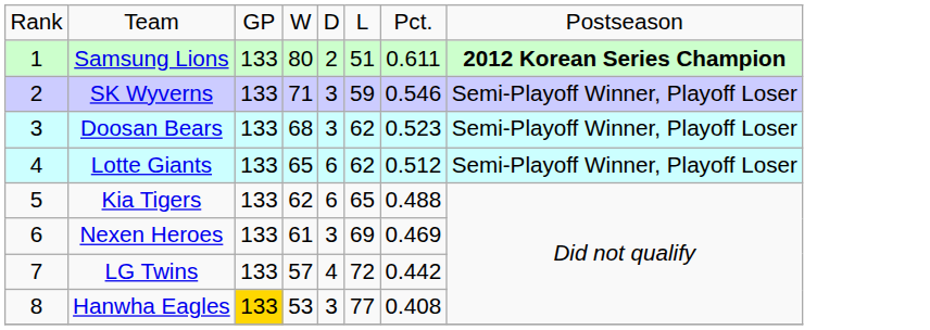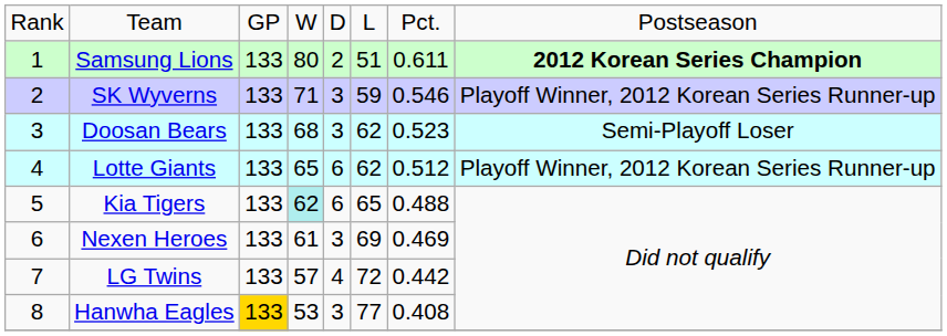 <table class="wikitable" style="text-align:center;">
 <tr>
 <td>Rank</td>
 <td>Team</td>
 <td>GP</td>
 <td>W</td>
 <td>D</td>
 <td>L</td>
 <td>Pct.</td>
 <td>Postseason</td>
 </tr>
 <tr bgcolor="#ccffcc">
 <td>1</td>
 <td><a href='#'>Samsung Lions</a></td>
 <td>133</td>
 <td>80</td>
 <td>2</td>
 <td>51</td>
 <td>0.611</td>
 <td><strong>2012 Korean Series Champion</strong></td>
 </tr>
 <tr bgcolor="#ccccff">
 <td>2</td>
 <td><a href='#'>SK Wyverns</a></td>
 <td>133</td>
 <td>71</td>
 <td>3</td>
 <td>59</td>
 <td>0.546</td>
-<td>Semi-Playoff Winner, Playoff Loser</td>
+<td>Playoff Winner, 2012 Korean Series Runner-up</td>
 </tr>
 <tr bgcolor="#ccffff">
 <td>3</td>
 <td><a href='#'>Doosan Bears</a></td>
 <td>133</td>
 <td>68</td>
 <td>3</td>
 <td>62</td>
 <td>0.523</td>
-<td>Semi-Playoff Winner, Playoff Loser</td>
+<td>Semi-Playoff Loser</td>
 </tr>
 <tr bgcolor="#ccffff">
 <td>4</td>
 <td><a href='#'>Lotte Giants</a></td>
 <td>133</td>
 <td>65</td>
 <td>6</td>
 <td>62</td>
 <td>0.512</td>
-<td>Semi-Playoff Winner, Playoff Loser</td>
+<td>Playoff Winner, 2012 Korean Series Runner-up</td>
 </tr>
 <tr>
 <td>5</td>
 <td><a href='#'>Kia Tigers</a></td>
 <td>133</td>
-<td>62</td>
+<td style="background: paleturquoise;">62</td>
 <td>6</td>
 <td>65</td>
 <td>0.488</td>
 <td rowspan="4"><em>Did not qualify</em></td>
 </tr>
 <tr>
 <td>6</td>
 <td><a href='#'>Nexen Heroes</a></td>
 <td>133</td>
 <td>61</td>
 <td>3</td>
 <td>69</td>
 <td>0.469</td>
 </tr>
 <tr>
 <td>7</td>
 <td><a href='#'>LG Twins</a></td>
 <td>133</td>
 <td>57</td>
 <td>4</td>
 <td>72</td>
 <td>0.442</td>
 </tr>
 <tr>
 <td>8</td>
 <td><a href='#'>Hanwha Eagles</a></td>
 <td style="background: gold;">133</td>
 <td>53</td>
 <td>3</td>
 <td>77</td>
 <td>0.408</td>
 </tr>
 <tr>
 </tr>
 </table>
